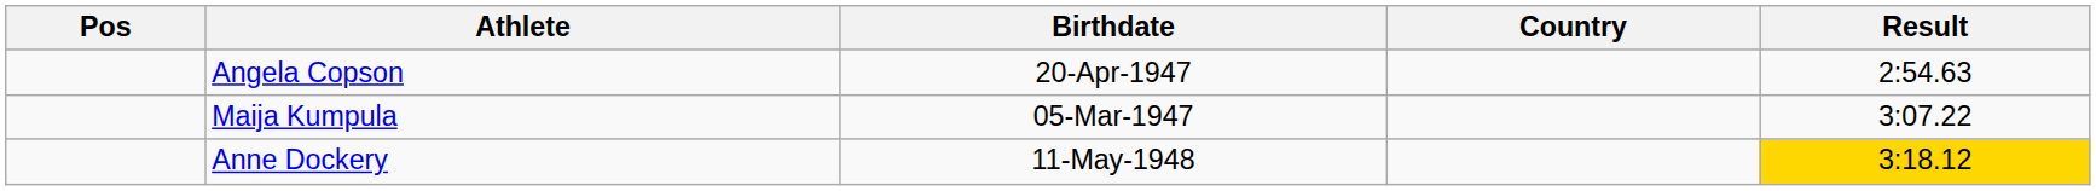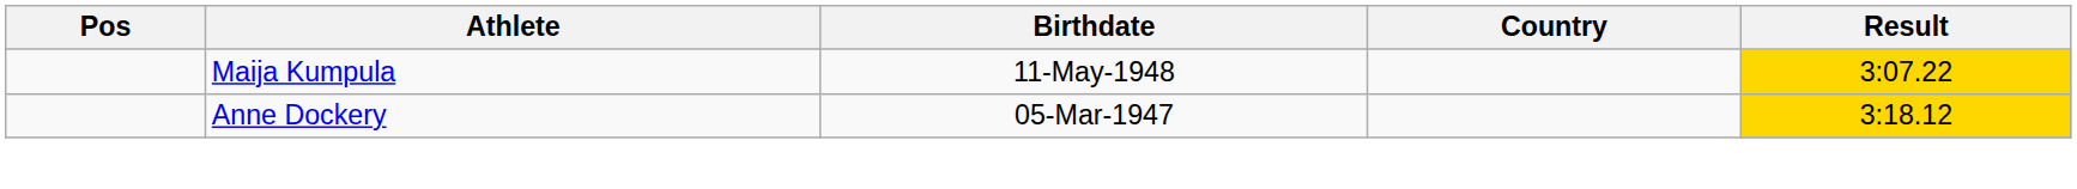 <table class="wikitable"  style="text-align:center; width:60%;">
 <tr>
 <th>Pos</th>
 <th>Athlete</th>
 <th>Birthdate</th>
 <th>Country</th>
 <th>Result</th>
 </tr>
 <tr>
 <td align=center></td>
-<td align=left><a href='#'>Angela Copson</a></td>
-<td>20-Apr-1947</td>
+<td align=left><a href='#'>Maija Kumpula</a></td>
+<td>11-May-1948</td>
 <td align=left></td>
-<td>2:54.63</td>
-</tr>
-<tr>
-<td align=center></td>
-<td align=left><a href='#'>Maija Kumpula</a></td>
-<td>05-Mar-1947</td>
-<td align=left></td>
-<td>3:07.22</td>
+<td style="background: gold;">3:07.22</td>
 </tr>
 <tr>
 <td align=center></td>
 <td align=left><a href='#'>Anne Dockery</a></td>
-<td>11-May-1948</td>
+<td>05-Mar-1947</td>
 <td align=left></td>
 <td style="background: gold;">3:18.12</td>
 </tr>
 </table>
